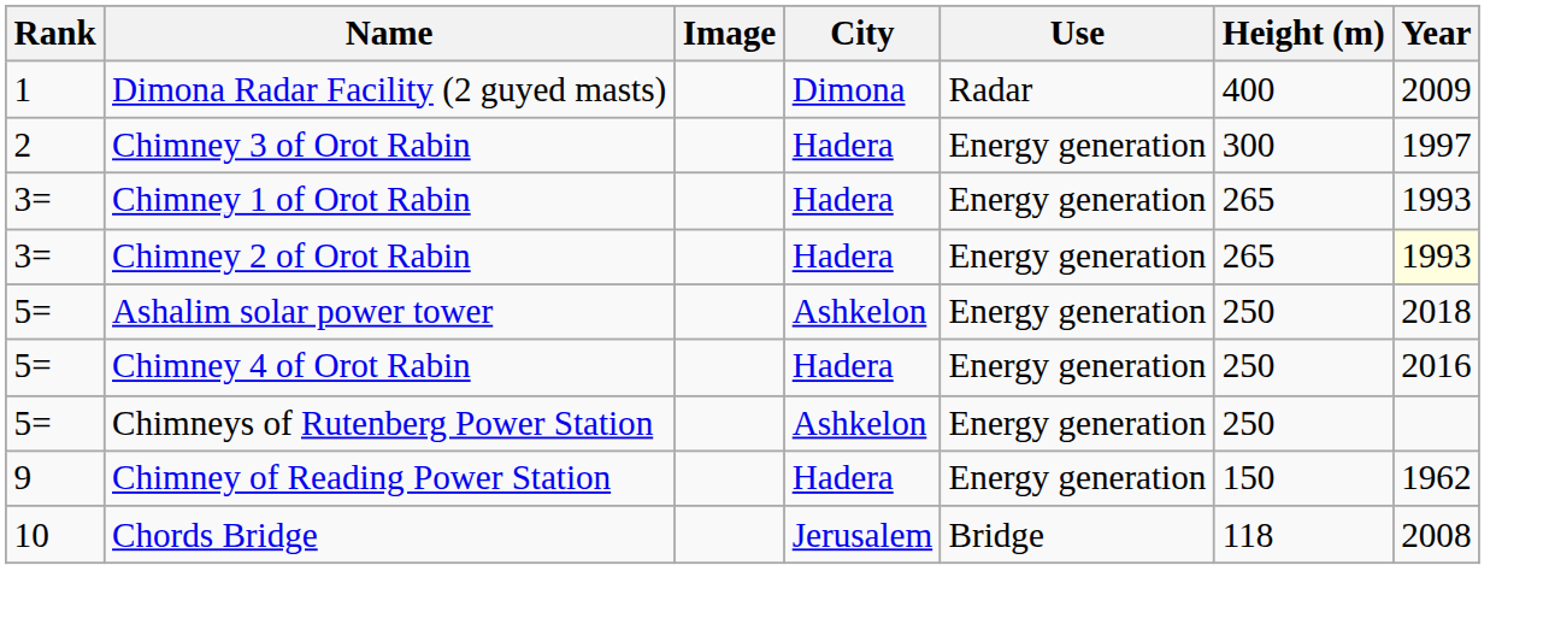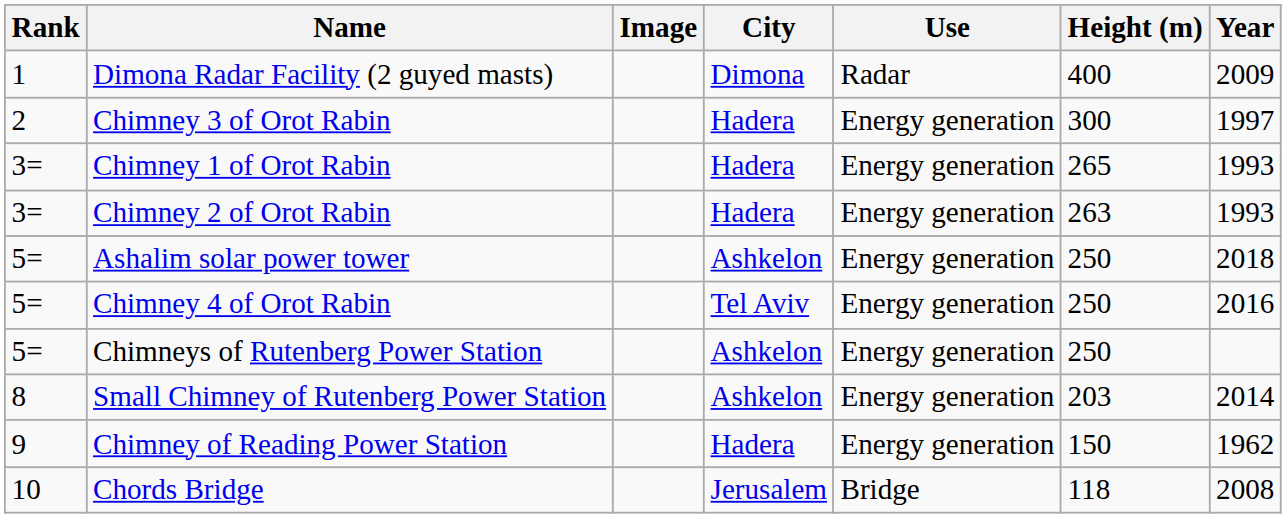 <table class="wikitable">
 <tr>
 <th>Rank</th>
 <th>Name</th>
 <th>Image</th>
 <th>City</th>
 <th>Use</th>
 <th>Height (m)</th>
 <th>Year</th>
 </tr>
 <tr>
 <td>1</td>
 <td><a href='#'>Dimona Radar Facility</a> (2 guyed masts)</td>
 <td></td>
 <td><a href='#'>Dimona</a></td>
 <td>Radar</td>
 <td>400</td>
 <td>2009</td>
 </tr>
 <tr>
 <td>2</td>
 <td><a href='#'>Chimney 3 of Orot Rabin</a></td>
 <td></td>
 <td><a href='#'>Hadera</a></td>
 <td>Energy generation</td>
 <td>300</td>
 <td>1997</td>
 </tr>
 <tr>
 <td>3=</td>
 <td><a href='#'>Chimney 1 of Orot Rabin</a></td>
 <td></td>
 <td><a href='#'>Hadera</a></td>
 <td>Energy generation</td>
 <td>265</td>
 <td>1993</td>
 </tr>
 <tr>
 <td>3=</td>
 <td><a href='#'>Chimney 2 of Orot Rabin</a></td>
 <td></td>
 <td><a href='#'>Hadera</a></td>
 <td>Energy generation</td>
-<td>265</td>
-<td style="background: lightyellow;">1993</td>
+<td>263</td>
+<td>1993</td>
 </tr>
 <tr>
 <td>5=</td>
 <td><a href='#'>Ashalim solar power tower</a></td>
 <td></td>
 <td><a href='#'>Ashkelon</a></td>
 <td>Energy generation</td>
 <td>250</td>
 <td>2018</td>
 </tr>
 <tr>
 <td>5=</td>
 <td><a href='#'>Chimney 4 of Orot Rabin</a></td>
 <td></td>
-<td><a href='#'>Hadera</a></td>
+<td><a href='#'>Tel Aviv</a></td>
 <td>Energy generation</td>
 <td>250</td>
 <td>2016</td>
 </tr>
 <tr>
 <td>5=</td>
 <td>Chimneys of <a href='#'>Rutenberg Power Station</a></td>
 <td></td>
 <td><a href='#'>Ashkelon</a></td>
 <td>Energy generation</td>
 <td>250</td>
 <td></td>
+</tr>
+<tr>
+<td>8</td>
+<td><a href='#'>Small Chimney of Rutenberg Power Station</a></td>
+<td></td>
+<td><a href='#'>Ashkelon</a></td>
+<td>Energy generation</td>
+<td>203</td>
+<td>2014</td>
 </tr>
 <tr>
 <td>9</td>
 <td><a href='#'>Chimney of Reading Power Station</a></td>
 <td></td>
 <td><a href='#'>Hadera</a></td>
 <td>Energy generation</td>
 <td>150</td>
 <td>1962</td>
 </tr>
 <tr>
 <td>10</td>
 <td><a href='#'>Chords Bridge</a></td>
 <td></td>
 <td><a href='#'>Jerusalem</a></td>
 <td>Bridge</td>
 <td>118</td>
 <td>2008</td>
 </tr>
 </table>
